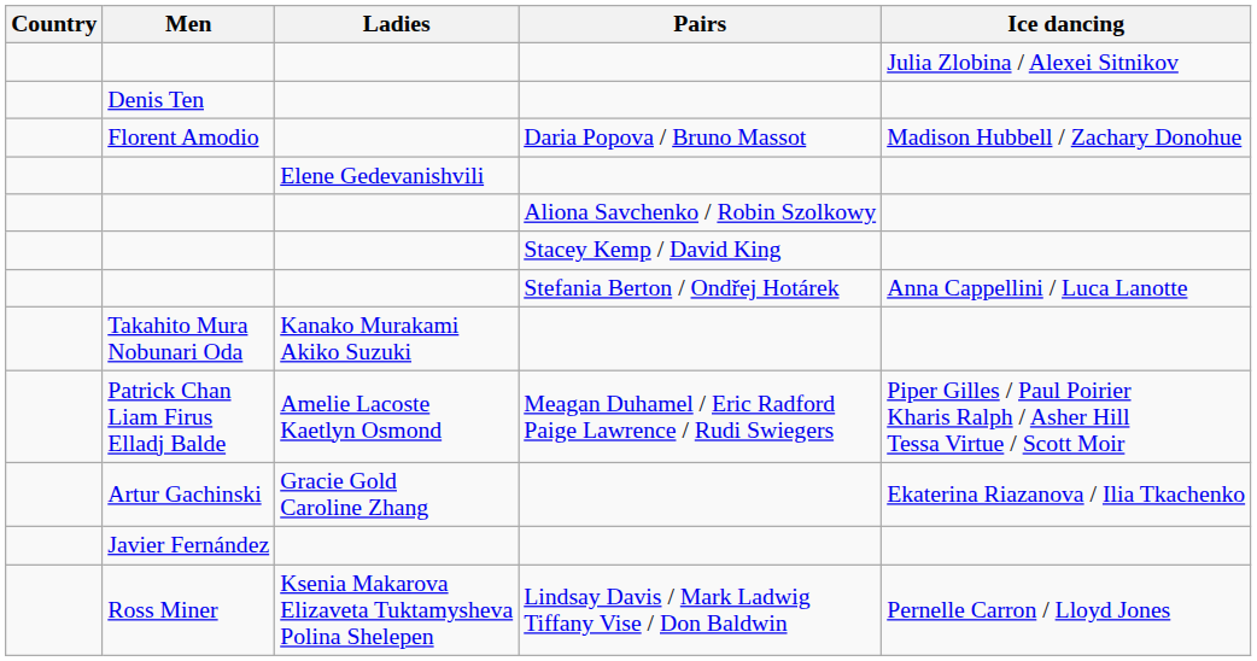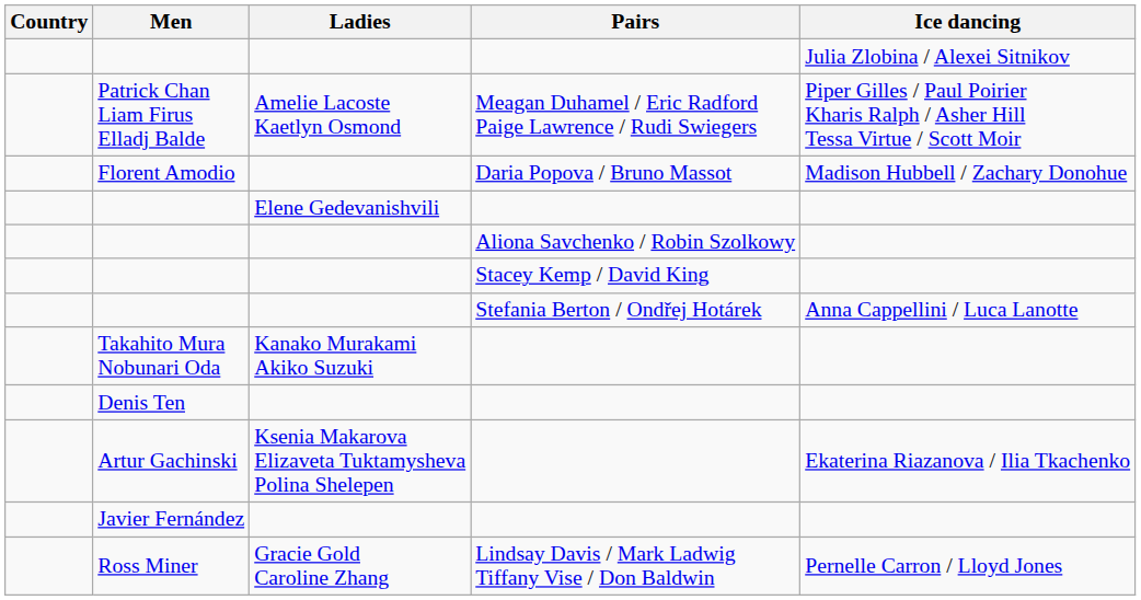 <table class="wikitable">
 <tr>
 <th>Country</th>
 <th>Men</th>
 <th>Ladies</th>
 <th>Pairs</th>
 <th>Ice dancing</th>
 </tr>
 <tr>
 <td></td>
 <td></td>
 <td></td>
 <td></td>
 <td><a href='#'>Julia Zlobina</a> / <a href='#'>Alexei Sitnikov</a></td>
 </tr>
 <tr>
 <td></td>
-<td><a href='#'>Denis Ten</a></td>
-<td></td>
-<td></td>
-<td></td>
+<td><a href='#'>Patrick Chan</a> <br> <a href='#'>Liam Firus</a> <br> <a href='#'>Elladj Balde</a></td>
+<td><a href='#'>Amelie Lacoste</a> <br> <a href='#'>Kaetlyn Osmond</a></td>
+<td><a href='#'>Meagan Duhamel</a> / <a href='#'>Eric Radford</a> <br> <a href='#'>Paige Lawrence</a> / <a href='#'>Rudi Swiegers</a></td>
+<td><a href='#'>Piper Gilles</a> / <a href='#'>Paul Poirier</a> <br> <a href='#'>Kharis Ralph</a> / <a href='#'>Asher Hill</a> <br> <a href='#'>Tessa Virtue</a> / <a href='#'>Scott Moir</a></td>
 </tr>
 <tr>
 <td></td>
 <td><a href='#'>Florent Amodio</a></td>
 <td></td>
 <td><a href='#'>Daria Popova</a> / <a href='#'>Bruno Massot</a></td>
 <td><a href='#'>Madison Hubbell</a> / <a href='#'>Zachary Donohue</a></td>
 </tr>
 <tr>
 <td></td>
 <td></td>
 <td><a href='#'>Elene Gedevanishvili</a></td>
 <td></td>
 <td></td>
 </tr>
 <tr>
 <td></td>
 <td></td>
 <td></td>
 <td><a href='#'>Aliona Savchenko</a> / <a href='#'>Robin Szolkowy</a></td>
 <td></td>
 </tr>
 <tr>
 <td></td>
 <td></td>
 <td></td>
 <td><a href='#'>Stacey Kemp</a> / <a href='#'>David King</a></td>
 <td></td>
 </tr>
 <tr>
 <td></td>
 <td></td>
 <td></td>
 <td><a href='#'>Stefania Berton</a> / <a href='#'>Ondřej Hotárek</a></td>
 <td><a href='#'>Anna Cappellini</a> / <a href='#'>Luca Lanotte</a></td>
 </tr>
 <tr>
 <td></td>
 <td><a href='#'>Takahito Mura</a> <br> <a href='#'>Nobunari Oda</a></td>
 <td><a href='#'>Kanako Murakami</a> <br> <a href='#'>Akiko Suzuki</a></td>
 <td></td>
 <td></td>
 </tr>
 <tr>
 <td></td>
-<td><a href='#'>Patrick Chan</a> <br> <a href='#'>Liam Firus</a> <br> <a href='#'>Elladj Balde</a></td>
-<td><a href='#'>Amelie Lacoste</a> <br> <a href='#'>Kaetlyn Osmond</a></td>
-<td><a href='#'>Meagan Duhamel</a> / <a href='#'>Eric Radford</a> <br> <a href='#'>Paige Lawrence</a> / <a href='#'>Rudi Swiegers</a></td>
-<td><a href='#'>Piper Gilles</a> / <a href='#'>Paul Poirier</a> <br> <a href='#'>Kharis Ralph</a> / <a href='#'>Asher Hill</a> <br> <a href='#'>Tessa Virtue</a> / <a href='#'>Scott Moir</a></td>
+<td><a href='#'>Denis Ten</a></td>
+<td></td>
+<td></td>
+<td></td>
 </tr>
 <tr>
 <td></td>
 <td><a href='#'>Artur Gachinski</a></td>
-<td><a href='#'>Gracie Gold</a> <br> <a href='#'>Caroline Zhang</a></td>
+<td><a href='#'>Ksenia Makarova</a> <br> <a href='#'>Elizaveta Tuktamysheva</a> <br> <a href='#'>Polina Shelepen</a></td>
 <td></td>
 <td><a href='#'>Ekaterina Riazanova</a> / <a href='#'>Ilia Tkachenko</a></td>
 </tr>
 <tr>
 <td></td>
 <td><a href='#'>Javier Fernández</a></td>
 <td></td>
 <td></td>
 <td></td>
 </tr>
 <tr>
 <td></td>
 <td><a href='#'>Ross Miner</a></td>
-<td><a href='#'>Ksenia Makarova</a> <br> <a href='#'>Elizaveta Tuktamysheva</a> <br> <a href='#'>Polina Shelepen</a></td>
+<td><a href='#'>Gracie Gold</a> <br> <a href='#'>Caroline Zhang</a></td>
 <td><a href='#'>Lindsay Davis</a> / <a href='#'>Mark Ladwig</a> <br> <a href='#'>Tiffany Vise</a> / <a href='#'>Don Baldwin</a></td>
 <td><a href='#'>Pernelle Carron</a> / <a href='#'>Lloyd Jones</a></td>
 </tr>
 </table>
